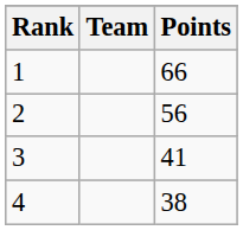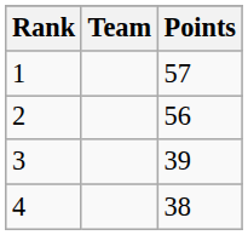 <table class="wikitable" style="font-size: 90%;">
 <tr>
 </tr>
 <tr>
 <th>Rank</th>
 <th>Team</th>
 <th>Points</th>
 </tr>
 <tr>
 <td>1</td>
 <td></td>
-<td>66</td>
+<td>57</td>
 </tr>
 <tr>
 <td>2</td>
 <td></td>
 <td>56</td>
 </tr>
 <tr>
 <td>3</td>
 <td></td>
-<td>41</td>
+<td>39</td>
 </tr>
 <tr>
 <td>4</td>
 <td></td>
 <td>38</td>
 </tr>
 </table>
